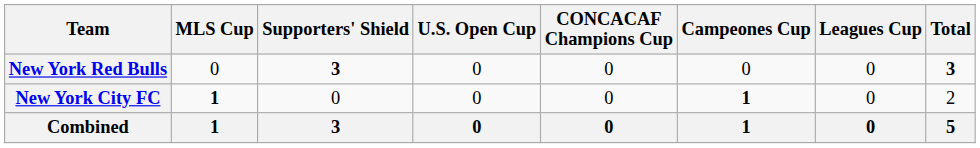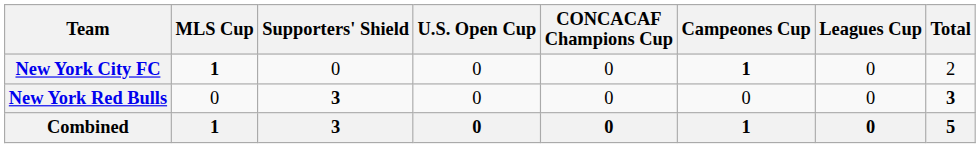 <table class="wikitable" style="text-align:center;">
 <tr>
 <th>Team</th>
 <th>MLS Cup</th>
 <th>Supporters' Shield</th>
 <th>U.S. Open Cup</th>
 <th>CONCACAF<br>Champions Cup</th>
 <th>Campeones Cup</th>
 <th>Leagues Cup</th>
 <th>Total</th>
 </tr>
 <tr>
+<th><a href='#'>New York City FC</a></th>
+<td><strong>1</strong></td>
+<td>0</td>
+<td>0</td>
+<td>0</td>
+<td><strong>1</strong></td>
+<td>0</td>
+<td>2</td>
+</tr>
+<tr>
 <th><a href='#'>New York Red Bulls</a></th>
 <td>0</td>
 <td><strong>3</strong></td>
 <td>0</td>
 <td>0</td>
 <td>0</td>
 <td>0</td>
 <td><strong>3</strong></td>
-</tr>
-<tr>
-<th><a href='#'>New York City FC</a></th>
-<td><strong>1</strong></td>
-<td>0</td>
-<td>0</td>
-<td>0</td>
-<td><strong>1</strong></td>
-<td>0</td>
-<td>2</td>
 </tr>
 <tr>
 <th>Combined</th>
 <th>1</th>
 <th>3</th>
 <th>0</th>
 <th>0</th>
 <th>1</th>
 <th>0</th>
 <th>5</th>
 </tr>
 </table>
